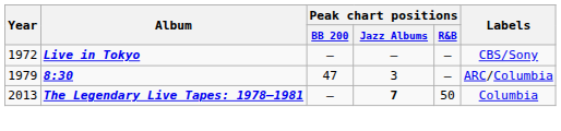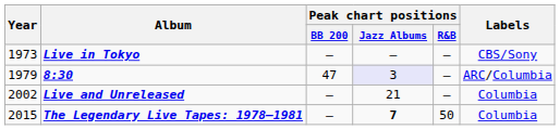 <table class="wikitable">
 <tr>
 <th rowspan="2">Year</th>
 <th rowspan="2">Album</th>
 <th colspan="3">Peak chart positions</th>
 <th rowspan="2">Labels</th>
 </tr>
 <tr>
 <th><small><a href='#'>BB 200</a></small></th>
 <th><small><a href='#'>Jazz Albums</a></small></th>
 <th><small><a href='#'>R&B</a></small></th>
 </tr>
 <tr>
-<td>1972</td>
+<td>1973</td>
 <td><strong><em><a href='#'>Live in Tokyo</a></em></strong></td>
 <td align="center">—</td>
 <td align="center">—</td>
 <td align="center">—</td>
 <td align="center"><a href='#'>CBS/Sony</a></td>
 </tr>
 <tr>
 <td>1979</td>
 <td><strong><em><a href='#'>8:30</a></em></strong></td>
 <td align="center">47</td>
-<td align="center">3</td>
+<td align="center" style="background: lavender;">3</td>
 <td align="center">—</td>
 <td align="center"><a href='#'>ARC</a>/<a href='#'>Columbia</a></td>
 </tr>
 <tr>
-<td>2013</td>
+<td>2002</td>
+<td><strong><em><a href='#'>Live and Unreleased</a></em></strong></td>
+<td align="center">—</td>
+<td align="center">21</td>
+<td align="center">—</td>
+<td align="center"><a href='#'>Columbia</a></td>
+</tr>
+<tr>
+<td>2015</td>
 <td><strong><em><a href='#'>The Legendary Live Tapes: 1978–1981</a></em></strong></td>
 <td align="center">—</td>
 <td align="center"><strong>7</strong></td>
 <td align="center">50</td>
 <td align="center"><a href='#'>Columbia</a></td>
 </tr>
 </table>
